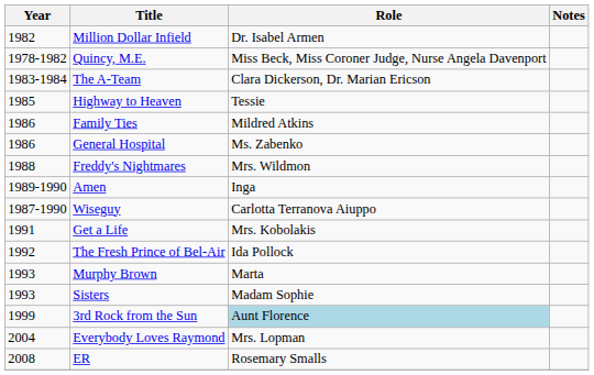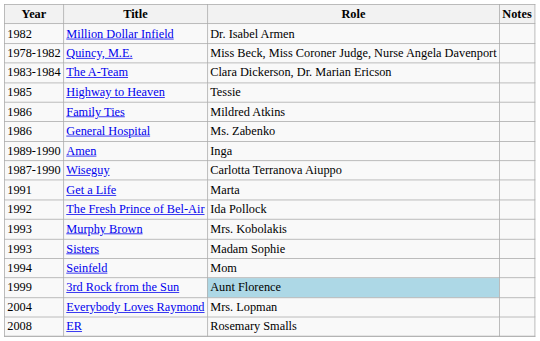 <table class="wikitable">
 <tr>
 <th>Year</th>
 <th>Title</th>
 <th>Role</th>
 <th>Notes</th>
 </tr>
 <tr>
 <td>1982</td>
 <td><a href='#'>Million Dollar Infield</a></td>
 <td>Dr. Isabel Armen</td>
 <td></td>
 </tr>
 <tr>
 <td>1978-1982</td>
 <td><a href='#'>Quincy, M.E.</a></td>
 <td>Miss Beck, Miss Coroner Judge, Nurse Angela Davenport</td>
 <td></td>
 </tr>
 <tr>
 <td>1983-1984</td>
 <td><a href='#'>The A-Team</a></td>
 <td>Clara Dickerson, Dr. Marian Ericson</td>
 <td></td>
 </tr>
 <tr>
 <td>1985</td>
 <td><a href='#'>Highway to Heaven</a></td>
 <td>Tessie</td>
 <td></td>
 </tr>
 <tr>
 <td>1986</td>
 <td><a href='#'>Family Ties</a></td>
 <td>Mildred Atkins</td>
 <td></td>
 </tr>
 <tr>
 <td>1986</td>
 <td><a href='#'>General Hospital</a></td>
 <td>Ms. Zabenko</td>
 <td></td>
 </tr>
 <tr>
-<td>1988</td>
-<td><a href='#'>Freddy's Nightmares</a></td>
-<td>Mrs. Wildmon</td>
-<td></td>
-</tr>
-<tr>
 <td>1989-1990</td>
 <td><a href='#'>Amen</a></td>
 <td>Inga</td>
 <td></td>
 </tr>
 <tr>
 <td>1987-1990</td>
 <td><a href='#'>Wiseguy</a></td>
 <td>Carlotta Terranova Aiuppo</td>
 <td></td>
 </tr>
 <tr>
 <td>1991</td>
 <td><a href='#'>Get a Life</a></td>
-<td>Mrs. Kobolakis</td>
+<td>Marta</td>
 <td></td>
 </tr>
 <tr>
 <td>1992</td>
 <td><a href='#'>The Fresh Prince of Bel-Air</a></td>
 <td>Ida Pollock</td>
 <td></td>
 </tr>
 <tr>
 <td>1993</td>
 <td><a href='#'>Murphy Brown</a></td>
-<td>Marta</td>
+<td>Mrs. Kobolakis</td>
 <td></td>
 </tr>
 <tr>
 <td>1993</td>
 <td><a href='#'>Sisters</a></td>
 <td>Madam Sophie</td>
+<td></td>
+</tr>
+<tr>
+<td>1994</td>
+<td><a href='#'>Seinfeld</a></td>
+<td>Mom</td>
 <td></td>
 </tr>
 <tr>
 <td>1999</td>
 <td><a href='#'>3rd Rock from the Sun</a></td>
 <td style="background: lightblue;">Aunt Florence</td>
 <td></td>
 </tr>
 <tr>
 <td>2004</td>
 <td><a href='#'>Everybody Loves Raymond</a></td>
 <td>Mrs. Lopman</td>
 <td></td>
 </tr>
 <tr>
 <td>2008</td>
 <td><a href='#'>ER</a></td>
 <td>Rosemary Smalls</td>
 <td></td>
 </tr>
 <tr>
 </tr>
 </table>
